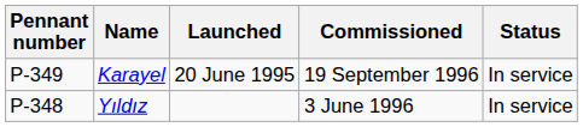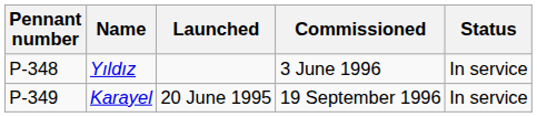 <table class="wikitable">
 <tr>
 <th>Pennant<br>number</th>
 <th>Name</th>
 <th>Launched</th>
 <th>Commissioned</th>
 <th>Status</th>
 </tr>
 <tr>
+<td>P-348</td>
+<td><a href='#'><em>Yıldız</em></a></td>
+<td></td>
+<td>3 June 1996</td>
+<td>In service</td>
+</tr>
+<tr>
 <td>P-349</td>
 <td><a href='#'><em>Karayel</em></a></td>
 <td>20 June 1995</td>
 <td>19 September 1996</td>
 <td>In service</td>
 </tr>
-<tr>
-<td>P-348</td>
-<td><a href='#'><em>Yıldız</em></a></td>
-<td></td>
-<td>3 June 1996</td>
-<td>In service</td>
-</tr>
 </table>
